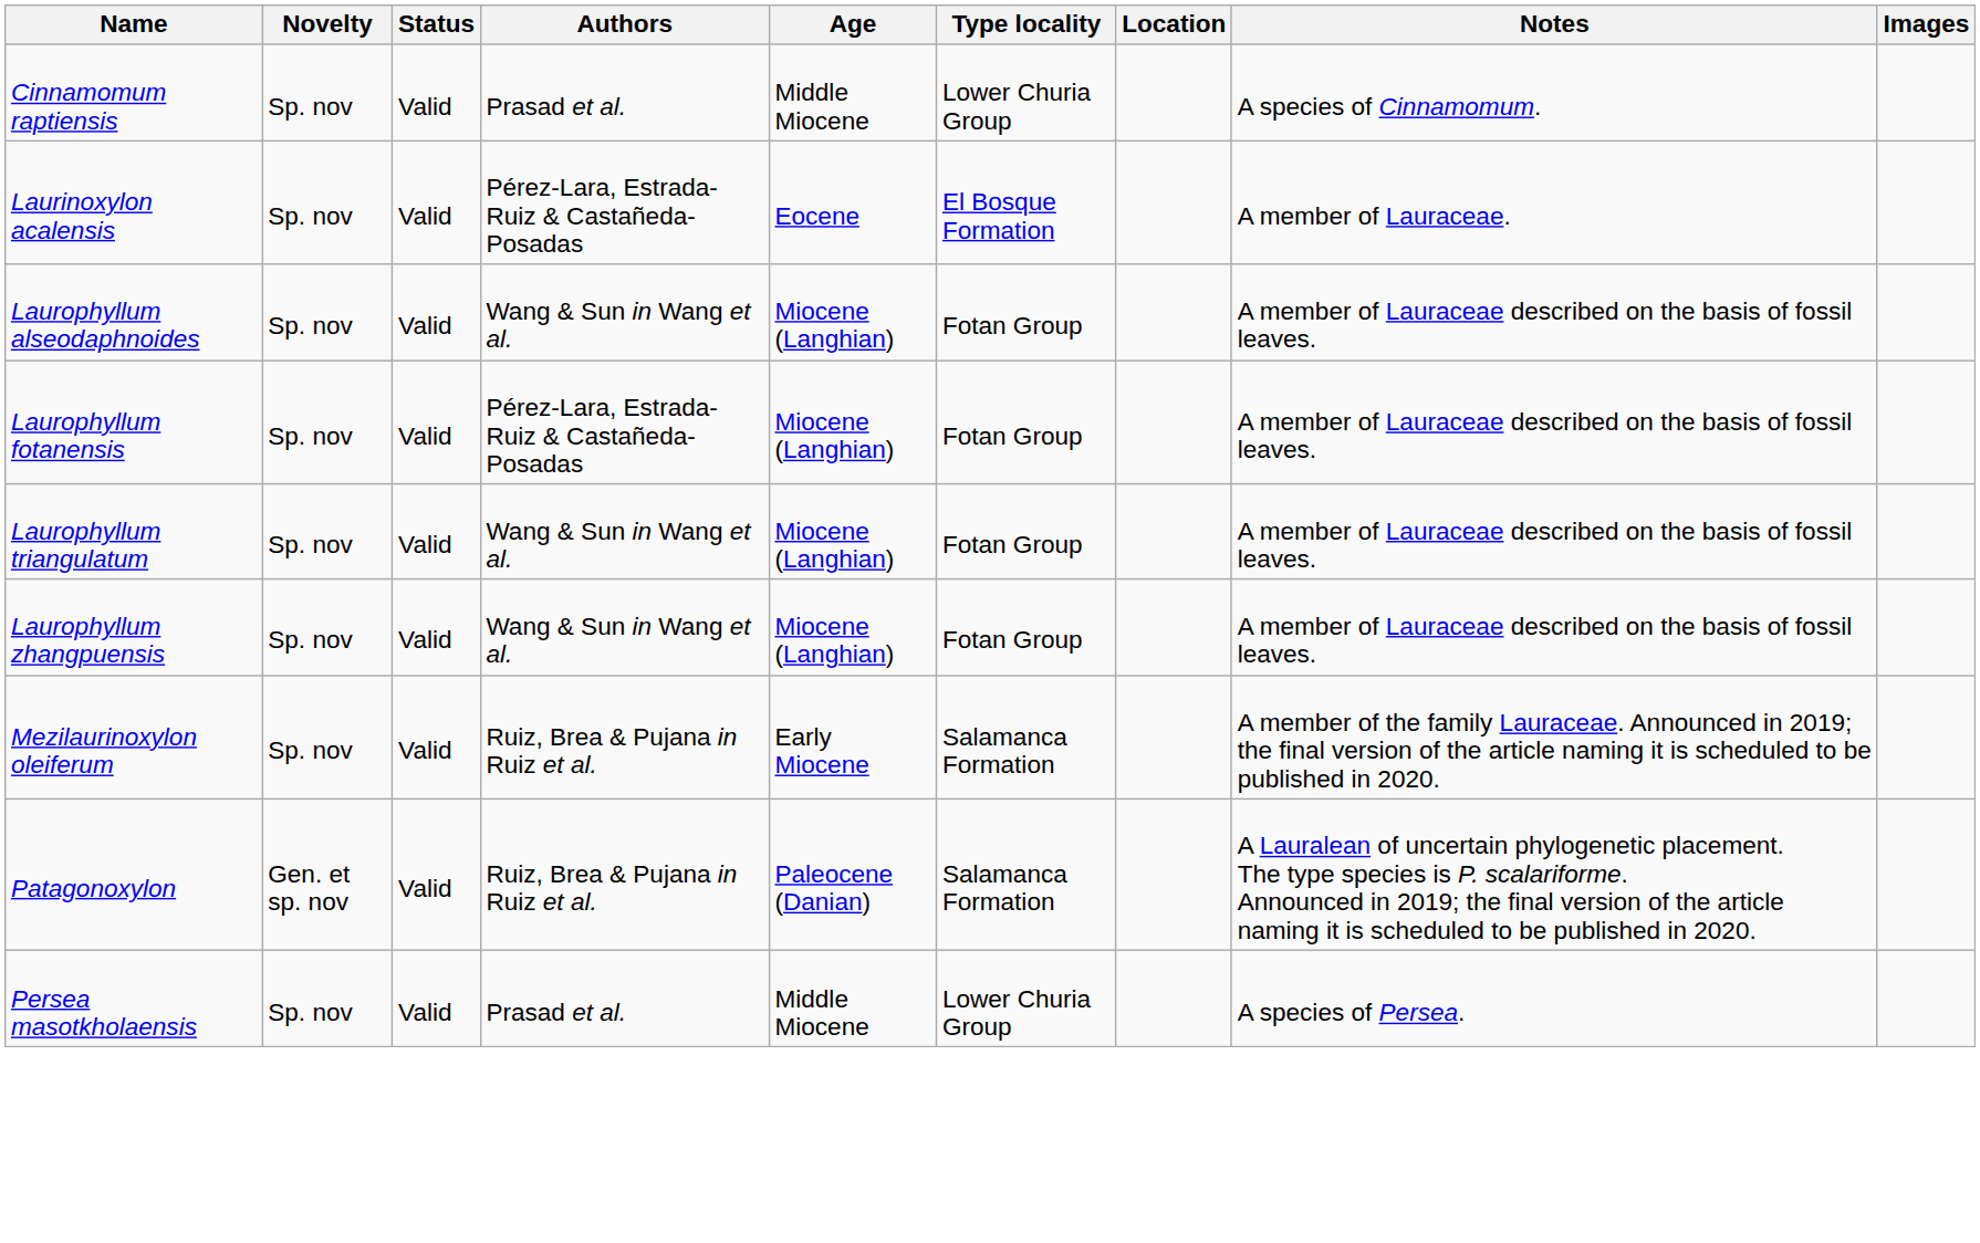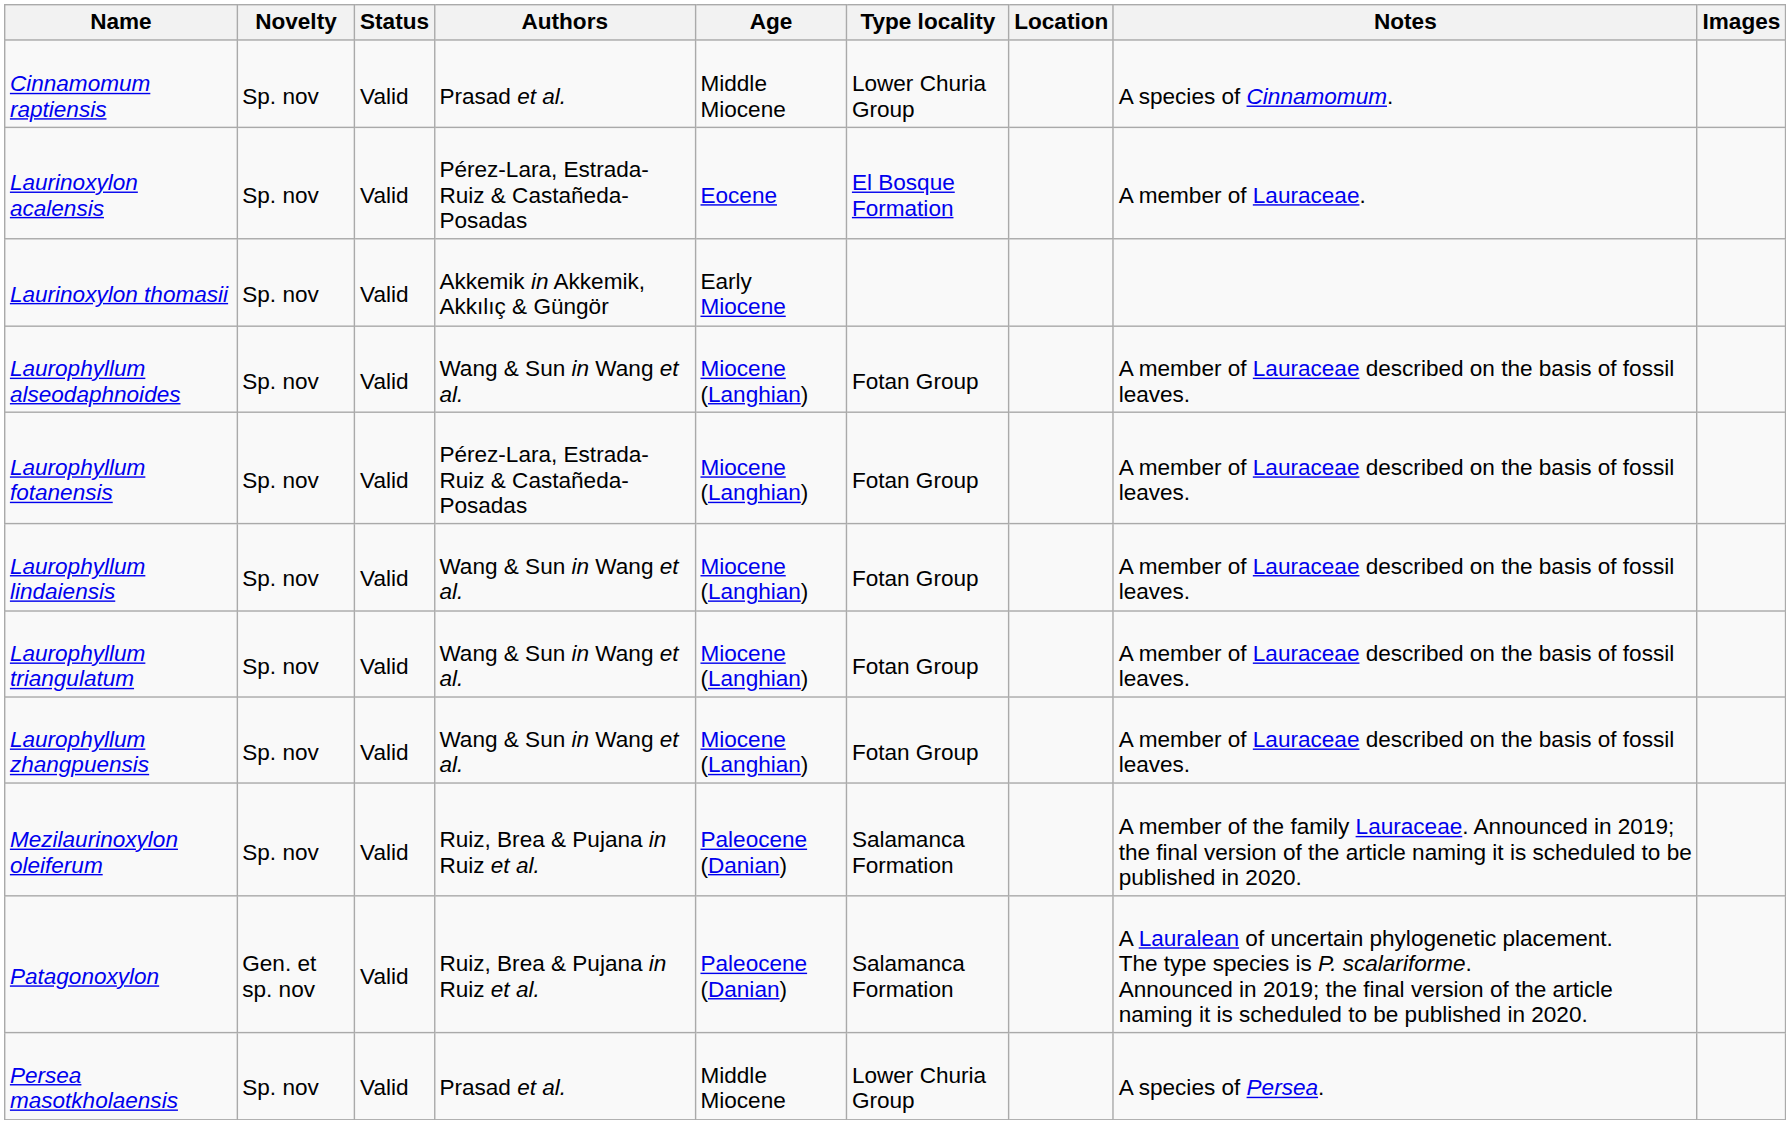 <table class="wikitable sortable" align="center" width="100%">
 <tr>
 <th>Name</th>
 <th>Novelty</th>
 <th>Status</th>
 <th>Authors</th>
 <th>Age</th>
 <th>Type locality</th>
 <th>Location</th>
 <th>Notes</th>
 <th>Images</th>
 </tr>
 <tr>
 <td><br><em><a href='#'>Cinnamomum raptiensis</a></em></td>
 <td><br>Sp. nov</td>
 <td><br>Valid</td>
 <td><br>Prasad <em>et al.</em></td>
 <td><br>Middle Miocene</td>
 <td><br>Lower Churia Group</td>
 <td><br></td>
 <td><br>A species of <em><a href='#'>Cinnamomum</a></em>.</td>
 <td></td>
 </tr>
 <tr>
 <td><br><em><a href='#'>Laurinoxylon acalensis</a></em></td>
 <td><br>Sp. nov</td>
 <td><br>Valid</td>
 <td><br>Pérez-Lara, Estrada-Ruiz & Castañeda-Posadas</td>
 <td><br><a href='#'>Eocene</a></td>
 <td><br><a href='#'>El Bosque Formation</a></td>
 <td><br></td>
 <td><br>A member of <a href='#'>Lauraceae</a>.</td>
 <td></td>
 </tr>
 <tr>
+<td><br><em><a href='#'>Laurinoxylon thomasii</a></em></td>
+<td><br>Sp. nov</td>
+<td><br>Valid</td>
+<td><br>Akkemik <em>in</em> Akkemik, Akkılıç & Güngör</td>
+<td><br>Early <a href='#'>Miocene</a></td>
+<td></td>
+<td><br></td>
+<td></td>
+<td></td>
+</tr>
+<tr>
 <td><br><em><a href='#'>Laurophyllum alseodaphnoides</a></em></td>
 <td><br>Sp. nov</td>
 <td><br>Valid</td>
 <td><br>Wang & Sun <em>in</em> Wang <em>et al.</em></td>
 <td><br><a href='#'>Miocene</a> (<a href='#'>Langhian</a>)</td>
 <td><br>Fotan Group</td>
 <td><br></td>
 <td><br>A member of <a href='#'>Lauraceae</a> described on the basis of fossil leaves.</td>
 <td></td>
 </tr>
 <tr>
 <td><br><em><a href='#'>Laurophyllum fotanensis</a></em></td>
 <td><br>Sp. nov</td>
 <td><br>Valid</td>
 <td><br>Pérez-Lara, Estrada-Ruiz & Castañeda-Posadas</td>
+<td><br><a href='#'>Miocene</a> (<a href='#'>Langhian</a>)</td>
+<td><br>Fotan Group</td>
+<td><br></td>
+<td><br>A member of <a href='#'>Lauraceae</a> described on the basis of fossil leaves.</td>
+<td></td>
+</tr>
+<tr>
+<td><br><em><a href='#'>Laurophyllum lindaiensis</a></em></td>
+<td><br>Sp. nov</td>
+<td><br>Valid</td>
+<td><br>Wang & Sun <em>in</em> Wang <em>et al.</em></td>
 <td><br><a href='#'>Miocene</a> (<a href='#'>Langhian</a>)</td>
 <td><br>Fotan Group</td>
 <td><br></td>
 <td><br>A member of <a href='#'>Lauraceae</a> described on the basis of fossil leaves.</td>
 <td></td>
 </tr>
 <tr>
 <td><br><em><a href='#'>Laurophyllum triangulatum</a></em></td>
 <td><br>Sp. nov</td>
 <td><br>Valid</td>
 <td><br>Wang & Sun <em>in</em> Wang <em>et al.</em></td>
 <td><br><a href='#'>Miocene</a> (<a href='#'>Langhian</a>)</td>
 <td><br>Fotan Group</td>
 <td><br></td>
 <td><br>A member of <a href='#'>Lauraceae</a> described on the basis of fossil leaves.</td>
 <td></td>
 </tr>
 <tr>
 <td><br><em><a href='#'>Laurophyllum zhangpuensis</a></em></td>
 <td><br>Sp. nov</td>
 <td><br>Valid</td>
 <td><br>Wang & Sun <em>in</em> Wang <em>et al.</em></td>
 <td><br><a href='#'>Miocene</a> (<a href='#'>Langhian</a>)</td>
 <td><br>Fotan Group</td>
 <td><br></td>
 <td><br>A member of <a href='#'>Lauraceae</a> described on the basis of fossil leaves.</td>
 <td></td>
 </tr>
 <tr>
 <td><br><em><a href='#'>Mezilaurinoxylon oleiferum</a></em></td>
 <td><br>Sp. nov</td>
 <td><br>Valid</td>
 <td><br>Ruiz, Brea & Pujana <em>in</em> Ruiz <em>et al.</em></td>
-<td><br>Early <a href='#'>Miocene</a></td>
+<td><br><a href='#'>Paleocene</a> (<a href='#'>Danian</a>)</td>
 <td><br>Salamanca Formation</td>
 <td><br></td>
 <td><br>A member of the family <a href='#'>Lauraceae</a>. Announced in 2019; the final version of the article naming it is scheduled to be published in 2020.</td>
 <td></td>
 </tr>
 <tr>
 <td><br><em><a href='#'>Patagonoxylon</a></em></td>
 <td><br>Gen. et sp. nov</td>
 <td><br>Valid</td>
 <td><br>Ruiz, Brea & Pujana <em>in</em> Ruiz <em>et al.</em></td>
 <td><br><a href='#'>Paleocene</a> (<a href='#'>Danian</a>)</td>
 <td><br>Salamanca Formation</td>
 <td><br></td>
 <td><br>A <a href='#'>Lauralean</a> of uncertain phylogenetic placement.<br> The type species is <em>P. scalariforme</em>.<br> Announced in 2019; the final version of the article naming it is scheduled to be published in 2020.</td>
 <td></td>
 </tr>
 <tr>
 <td><br><em><a href='#'>Persea masotkholaensis</a></em></td>
 <td><br>Sp. nov</td>
 <td><br>Valid</td>
 <td><br>Prasad <em>et al.</em></td>
 <td><br>Middle Miocene</td>
 <td><br>Lower Churia Group</td>
 <td><br></td>
 <td><br>A species of <em><a href='#'>Persea</a></em>.</td>
 <td></td>
 </tr>
 <tr>
 </tr>
 </table>
